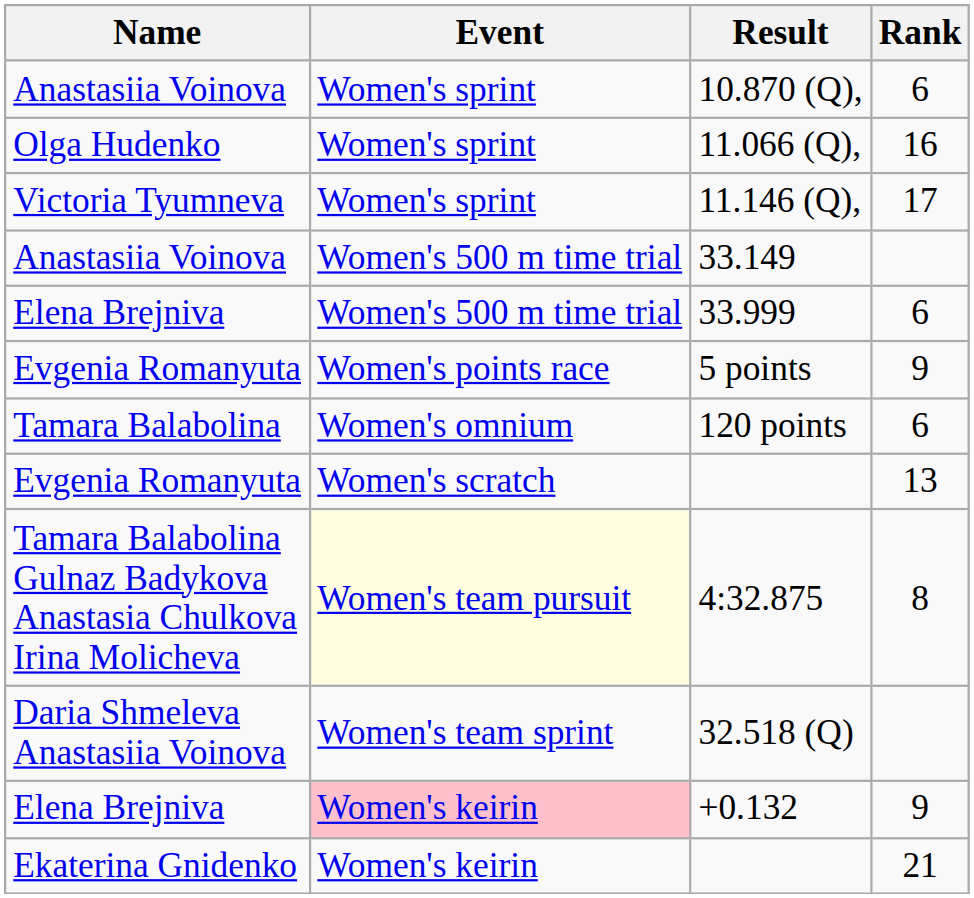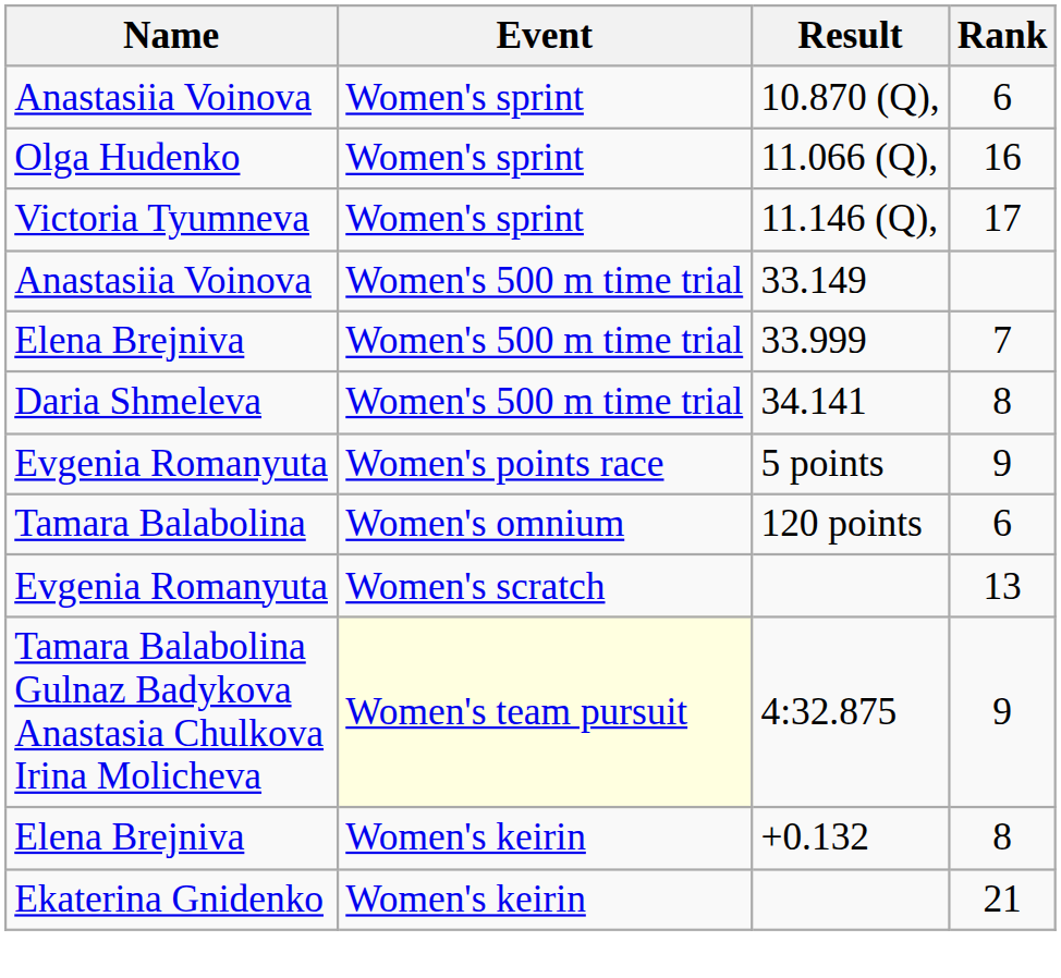 <table class="wikitable sortable">
 <tr>
 <th>Name</th>
 <th>Event</th>
 <th>Result</th>
 <th>Rank</th>
 </tr>
 <tr>
 <td><a href='#'>Anastasiia Voinova</a></td>
 <td><a href='#'>Women's sprint</a></td>
 <td>10.870 (Q),</td>
 <td align=center>6</td>
 </tr>
 <tr>
 <td><a href='#'>Olga Hudenko</a></td>
 <td><a href='#'>Women's sprint</a></td>
 <td>11.066 (Q),</td>
 <td align=center>16</td>
 </tr>
 <tr>
 <td><a href='#'>Victoria Tyumneva</a></td>
 <td><a href='#'>Women's sprint</a></td>
 <td>11.146 (Q),</td>
 <td align=center>17</td>
 </tr>
 <tr>
 <td><a href='#'>Anastasiia Voinova</a></td>
 <td><a href='#'>Women's 500 m time trial</a></td>
 <td>33.149</td>
 <td align=center></td>
 </tr>
 <tr>
 <td><a href='#'>Elena Brejniva</a></td>
 <td><a href='#'>Women's 500 m time trial</a></td>
 <td>33.999</td>
-<td align=center>6</td>
+<td align=center>7</td>
+</tr>
+<tr>
+<td><a href='#'>Daria Shmeleva</a></td>
+<td><a href='#'>Women's 500 m time trial</a></td>
+<td>34.141</td>
+<td align=center>8</td>
 </tr>
 <tr>
 <td><a href='#'>Evgenia Romanyuta</a></td>
 <td><a href='#'>Women's points race</a></td>
 <td>5 points</td>
 <td align=center>9</td>
 </tr>
 <tr>
 <td><a href='#'>Tamara Balabolina</a></td>
 <td><a href='#'>Women's omnium</a></td>
 <td>120 points</td>
 <td align=center>6</td>
 </tr>
 <tr>
 <td><a href='#'>Evgenia Romanyuta</a></td>
 <td><a href='#'>Women's scratch</a></td>
 <td></td>
 <td align=center>13</td>
 </tr>
 <tr>
 <td><a href='#'>Tamara Balabolina</a><br><a href='#'>Gulnaz Badykova</a><br><a href='#'>Anastasia Chulkova</a><br><a href='#'>Irina Molicheva</a></td>
 <td style="background: lightyellow;"><a href='#'>Women's team pursuit</a></td>
 <td>4:32.875</td>
-<td align=center>8</td>
-</tr>
-<tr>
-<td><a href='#'>Daria Shmeleva</a><br><a href='#'>Anastasiia Voinova</a></td>
-<td><a href='#'>Women's team sprint</a></td>
-<td>32.518 (Q)</td>
-<td align=center></td>
+<td align=center>9</td>
 </tr>
 <tr>
 <td><a href='#'>Elena Brejniva</a></td>
-<td style="background: pink;"><a href='#'>Women's keirin</a></td>
+<td><a href='#'>Women's keirin</a></td>
 <td>+0.132</td>
-<td align=center>9</td>
+<td align=center>8</td>
 </tr>
 <tr>
 <td><a href='#'>Ekaterina Gnidenko</a></td>
 <td><a href='#'>Women's keirin</a></td>
 <td></td>
 <td align=center>21</td>
 </tr>
 </table>
